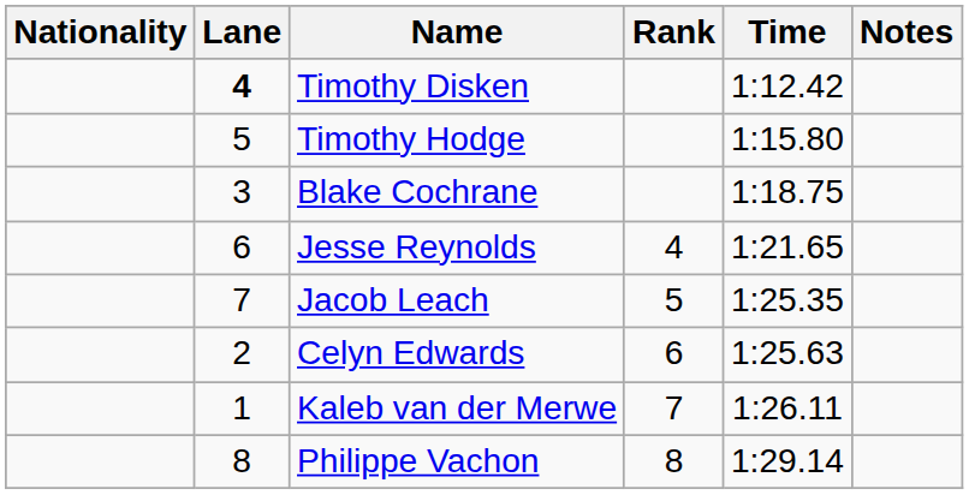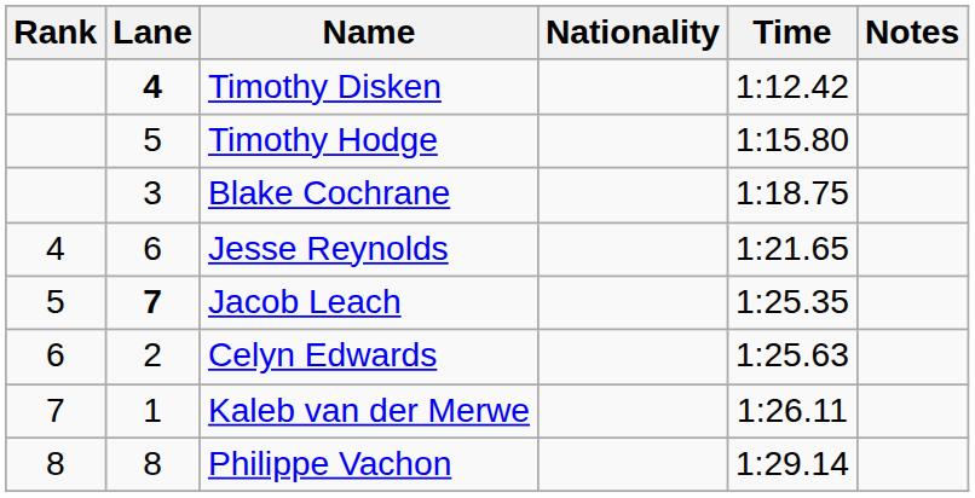 <table class="wikitable sortable" style="text-align:center">
 <tr>
-<th>Nationality</th>
+<th>Rank</th>
 <th>Lane</th>
 <th>Name</th>
-<th>Rank</th>
+<th>Nationality</th>
 <th>Time</th>
 <th>Notes</th>
 </tr>
 <tr>
-<td align=left></td>
+<td></td>
 <td><strong>4</strong></td>
 <td align=left><a href='#'>Timothy Disken</a></td>
-<td></td>
+<td align=left></td>
 <td>1:12.42</td>
 <td></td>
 </tr>
 <tr>
-<td align=left></td>
+<td></td>
 <td>5</td>
 <td align=left><a href='#'>Timothy Hodge</a></td>
-<td></td>
+<td align=left></td>
 <td>1:15.80</td>
 <td></td>
 </tr>
 <tr>
-<td align=left></td>
+<td></td>
 <td>3</td>
 <td align=left><a href='#'>Blake Cochrane</a></td>
-<td></td>
+<td align=left></td>
 <td>1:18.75</td>
 <td></td>
 </tr>
 <tr>
-<td align=left></td>
+<td>4</td>
 <td>6</td>
 <td align=left><a href='#'>Jesse Reynolds</a></td>
-<td>4</td>
+<td align=left></td>
 <td>1:21.65</td>
 <td></td>
 </tr>
 <tr>
+<td>5</td>
+<td><strong>7</strong></td>
+<td align=left><a href='#'>Jacob Leach</a></td>
 <td align=left></td>
-<td>7</td>
-<td align=left><a href='#'>Jacob Leach</a></td>
-<td>5</td>
 <td>1:25.35</td>
 <td></td>
 </tr>
 <tr>
-<td align=left></td>
+<td>6</td>
 <td>2</td>
 <td align=left><a href='#'>Celyn Edwards</a></td>
-<td>6</td>
+<td align=left></td>
 <td>1:25.63</td>
 <td></td>
 </tr>
 <tr>
-<td align=left></td>
+<td>7</td>
 <td>1</td>
 <td align=left><a href='#'>Kaleb van der Merwe</a></td>
-<td>7</td>
+<td align=left></td>
 <td>1:26.11</td>
 <td></td>
 </tr>
 <tr>
-<td align=left></td>
+<td>8</td>
 <td>8</td>
 <td align=left><a href='#'>Philippe Vachon</a></td>
-<td>8</td>
+<td align=left></td>
 <td>1:29.14</td>
 <td></td>
 </tr>
 </table>
